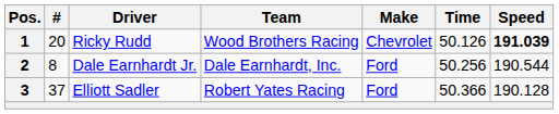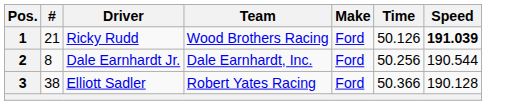 <table class="wikitable" style="font-size:95%">
 <tr>
 <th>Pos.</th>
 <th>#</th>
 <th>Driver</th>
 <th>Team</th>
 <th>Make</th>
 <th>Time</th>
 <th>Speed</th>
 </tr>
 <tr>
 <th>1</th>
-<td>20</td>
+<td>21</td>
 <td><a href='#'>Ricky Rudd</a></td>
 <td><a href='#'>Wood Brothers Racing</a></td>
-<td><a href='#'>Chevrolet</a></td>
+<td><a href='#'>Ford</a></td>
 <td>50.126</td>
 <td><strong>191.039</strong></td>
 </tr>
 <tr>
 <th>2</th>
 <td>8</td>
 <td><a href='#'>Dale Earnhardt Jr.</a></td>
 <td><a href='#'>Dale Earnhardt, Inc.</a></td>
 <td><a href='#'>Ford</a></td>
 <td>50.256</td>
 <td>190.544</td>
 </tr>
 <tr>
 <th>3</th>
-<td>37</td>
+<td>38</td>
 <td><a href='#'>Elliott Sadler</a></td>
 <td><a href='#'>Robert Yates Racing</a></td>
 <td><a href='#'>Ford</a></td>
 <td>50.366</td>
 <td>190.128</td>
 </tr>
 <tr>
 <th colspan="7"></th>
 </tr>
 </table>
